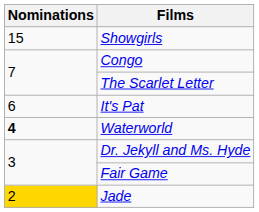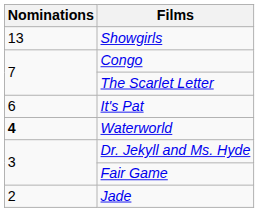 <table class="wikitable">
 <tr>
 <th>Nominations</th>
 <th>Films</th>
 </tr>
 <tr>
-<td>15</td>
+<td>13</td>
 <td><em><a href='#'>Showgirls</a></em></td>
 </tr>
 <tr>
 <td rowspan="2">7</td>
 <td><a href='#'><em>Congo</em></a></td>
 </tr>
 <tr>
 <td><a href='#'><em>The Scarlet Letter</em></a></td>
 </tr>
 <tr>
 <td>6</td>
 <td><em><a href='#'>It's Pat</a></em></td>
 </tr>
 <tr>
 <td><strong>4</strong></td>
 <td><em><a href='#'>Waterworld</a></em></td>
 </tr>
 <tr>
 <td rowspan="2">3</td>
 <td><em><a href='#'>Dr. Jekyll and Ms. Hyde</a></em></td>
 </tr>
 <tr>
 <td><a href='#'><em>Fair Game</em></a></td>
 </tr>
 <tr>
-<td style="background: gold;">2</td>
+<td>2</td>
 <td><a href='#'><em>Jade</em></a></td>
 </tr>
 </table>
